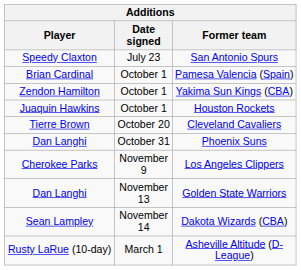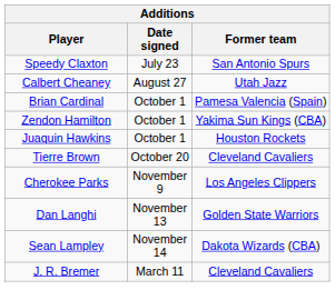 <table class="wikitable" style="text-align:center">
 <tr>
 <th colspan=3>Additions</th>
 </tr>
 <tr>
 <th style="width:160px">Player</th>
 <th style="width:80px">Date signed</th>
 <th style="width:180px">Former team</th>
 </tr>
 <tr>
 <td><a href='#'>Speedy Claxton</a></td>
 <td>July 23</td>
 <td><a href='#'>San Antonio Spurs</a></td>
+</tr>
+<tr>
+<td><a href='#'>Calbert Cheaney</a></td>
+<td>August 27</td>
+<td><a href='#'>Utah Jazz</a></td>
 </tr>
 <tr>
 <td><a href='#'>Brian Cardinal</a></td>
 <td>October 1</td>
 <td><a href='#'>Pamesa Valencia</a> (<a href='#'>Spain</a>)</td>
 </tr>
 <tr>
 <td><a href='#'>Zendon Hamilton</a></td>
 <td>October 1</td>
 <td><a href='#'>Yakima Sun Kings</a> (<a href='#'>CBA</a>)</td>
 </tr>
 <tr>
 <td><a href='#'>Juaquin Hawkins</a></td>
 <td>October 1</td>
 <td><a href='#'>Houston Rockets</a></td>
 </tr>
 <tr>
 <td><a href='#'>Tierre Brown</a></td>
 <td>October 20</td>
 <td><a href='#'>Cleveland Cavaliers</a></td>
 </tr>
 <tr>
-<td><a href='#'>Dan Langhi</a></td>
-<td>October 31</td>
-<td><a href='#'>Phoenix Suns</a></td>
-</tr>
-<tr>
 <td><a href='#'>Cherokee Parks</a></td>
 <td>November 9</td>
 <td><a href='#'>Los Angeles Clippers</a></td>
 </tr>
 <tr>
 <td><a href='#'>Dan Langhi</a></td>
 <td>November 13</td>
 <td><a href='#'>Golden State Warriors</a></td>
 </tr>
 <tr>
 <td><a href='#'>Sean Lampley</a></td>
 <td>November 14</td>
 <td><a href='#'>Dakota Wizards</a> (<a href='#'>CBA</a>)</td>
 </tr>
 <tr>
-<td><a href='#'>Rusty LaRue</a> (10-day)</td>
-<td>March 1</td>
-<td><a href='#'>Asheville Altitude</a> (<a href='#'>D-League</a>)</td>
+<td><a href='#'>J. R. Bremer</a></td>
+<td>March 11</td>
+<td><a href='#'>Cleveland Cavaliers</a></td>
 </tr>
 </table>
